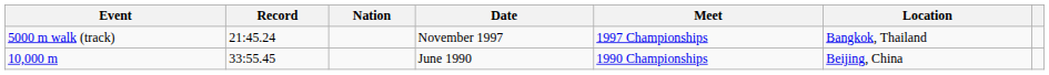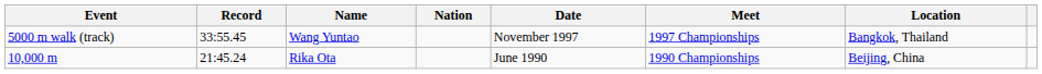 <table class="wikitable" style="font-size:95%; width: 95%">
 <tr>
 <th>Event</th>
 <th>Record</th>
+<th>Name</th>
 <th>Nation</th>
 <th>Date</th>
 <th>Meet</th>
 <th>Location</th>
 <th></th>
 </tr>
 <tr>
 <td><a href='#'>5000 m walk</a> (track)</td>
-<td>21:45.24</td>
+<td>33:55.45</td>
+<td><a href='#'>Wang Yuntao</a></td>
 <td></td>
 <td>November 1997</td>
 <td><a href='#'>1997 Championships</a></td>
 <td><a href='#'>Bangkok</a>, Thailand</td>
 <td></td>
 </tr>
 <tr>
 <td><a href='#'>10,000 m</a></td>
-<td>33:55.45</td>
+<td>21:45.24</td>
+<td><a href='#'>Rika Ota</a></td>
 <td></td>
 <td>June 1990</td>
 <td><a href='#'>1990 Championships</a></td>
 <td><a href='#'>Beijing</a>, China</td>
 <td></td>
 </tr>
 </table>
